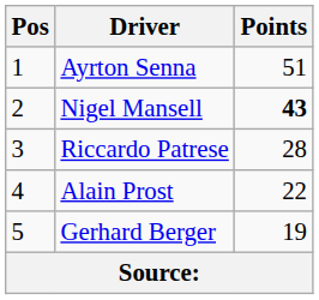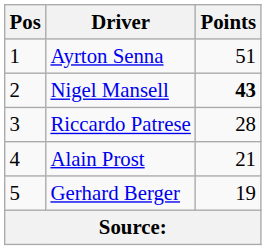 <table class="wikitable" style="font-size: 95%;">
 <tr>
 <th>Pos</th>
 <th>Driver</th>
 <th>Points</th>
 </tr>
 <tr>
 <td>1</td>
 <td> <a href='#'>Ayrton Senna</a></td>
 <td align="right">51</td>
 </tr>
 <tr>
 <td>2</td>
 <td> <a href='#'>Nigel Mansell</a></td>
 <td align="right"><strong>43</strong></td>
 </tr>
 <tr>
 <td>3</td>
 <td> <a href='#'>Riccardo Patrese</a></td>
 <td align="right">28</td>
 </tr>
 <tr>
 <td>4</td>
 <td> <a href='#'>Alain Prost</a></td>
-<td align="right">22</td>
+<td align="right">21</td>
 </tr>
 <tr>
 <td>5</td>
 <td> <a href='#'>Gerhard Berger</a></td>
 <td align="right">19</td>
 </tr>
 <tr>
 <th colspan=4>Source: </th>
 </tr>
 </table>
